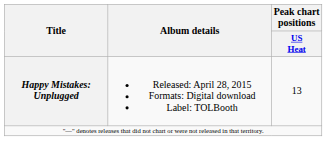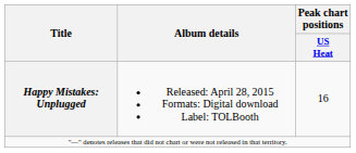 <table class="wikitable plainrowheaders" style="text-align:center;">
 <tr>
 <th scope="col" rowspan="2" style="width:10em;">Title</th>
 <th scope="col" rowspan="2" style="width:16em;">Album details</th>
 <th scope="col">Peak chart<br>positions</th>
 </tr>
 <tr>
 <th scope="col" colspan="2" style="width:2.5em;font-size:90%;"><a href='#'>US<br>Heat</a><br></th>
 </tr>
 <tr>
 <th scope="row"><em>Happy Mistakes: Unplugged</em></th>
 <td><br><ul><li>Released: April 28, 2015</li><li>Formats: Digital download</li><li>Label: TOLBooth</li></ul></td>
-<td>13</td>
+<td>16</td>
 </tr>
 <tr>
 <td align="center" colspan="15" style="font-size:8pt">"—" denotes releases that did not chart or were not released in that territory.</td>
 </tr>
 </table>
